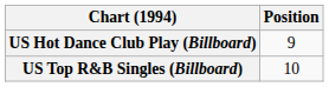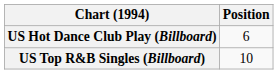 <table class="wikitable plainrowheaders sortable">
 <tr>
 <th>Chart (1994)</th>
 <th>Position</th>
 </tr>
 <tr>
 <th scope="row">US Hot Dance Club Play (<em>Billboard</em>)</th>
-<td align="center">9</td>
+<td align="center">6</td>
 </tr>
 <tr>
 <th scope="row">US Top R&B Singles (<em>Billboard</em>)</th>
 <td align="center">10</td>
 </tr>
 </table>
